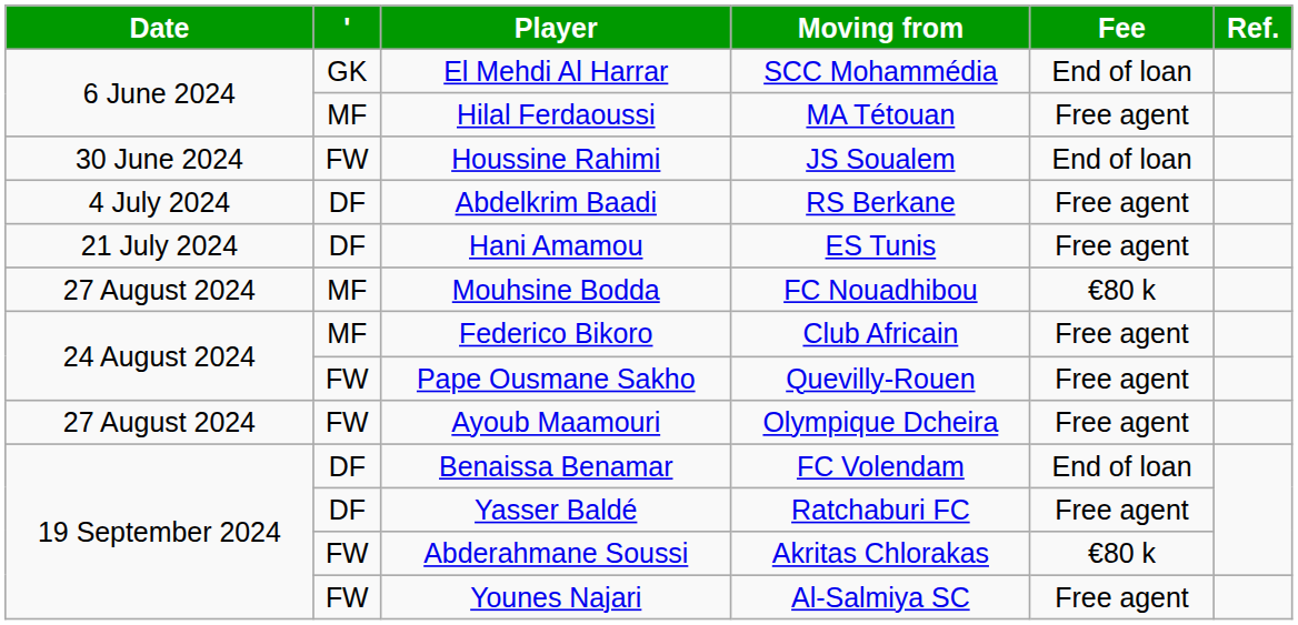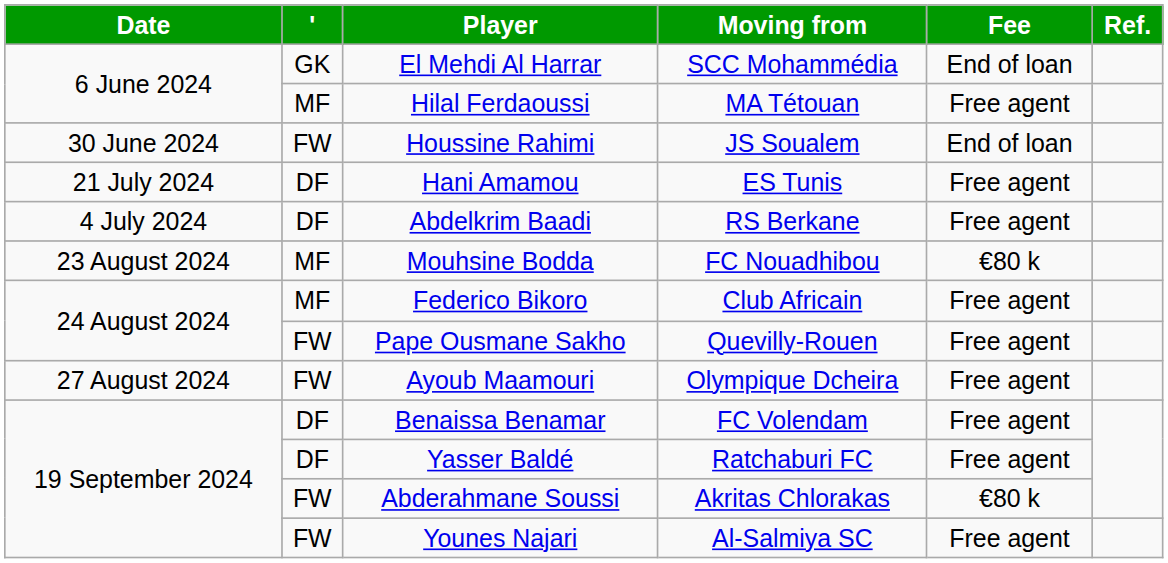 <table class="wikitable sortable" style="width:80%; text-align:center; font-size:95%; text-align:centre;">
 <tr>
 <th style="background:#009900; color:white;">Date</th>
 <th style="background:#009900; color:white;">'</th>
 <th style="background:#009900; color:white;">Player</th>
 <th style="background:#009900; color:white;">Moving from</th>
 <th style="background:#009900; color:white;">Fee</th>
 <th style="background:#009900; color:white;">Ref.</th>
 </tr>
 <tr>
 <td rowspan="2">6 June 2024</td>
 <td>GK</td>
 <td> <a href='#'>El Mehdi Al Harrar</a></td>
 <td><a href='#'>SCC Mohammédia</a></td>
 <td>End of loan</td>
 <td></td>
 </tr>
 <tr>
 <td>MF</td>
 <td> <a href='#'>Hilal Ferdaoussi</a></td>
 <td><a href='#'>MA Tétouan</a></td>
 <td>Free agent</td>
 <td></td>
 </tr>
 <tr>
 <td>30 June 2024</td>
 <td>FW</td>
 <td> <a href='#'>Houssine Rahimi</a></td>
 <td><a href='#'>JS Soualem</a></td>
 <td>End of loan</td>
 <td></td>
 </tr>
 <tr>
+<td>21 July 2024</td>
+<td>DF</td>
+<td> <a href='#'>Hani Amamou</a></td>
+<td> <a href='#'>ES Tunis</a></td>
+<td>Free agent</td>
+<td></td>
+</tr>
+<tr>
 <td>4 July 2024</td>
 <td>DF</td>
 <td> <a href='#'>Abdelkrim Baadi</a></td>
 <td><a href='#'>RS Berkane</a></td>
 <td>Free agent</td>
 <td></td>
 </tr>
 <tr>
-<td>21 July 2024</td>
-<td>DF</td>
-<td> <a href='#'>Hani Amamou</a></td>
-<td> <a href='#'>ES Tunis</a></td>
-<td>Free agent</td>
-<td></td>
-</tr>
-<tr>
-<td>27 August 2024</td>
+<td>23 August 2024</td>
 <td>MF</td>
 <td> <a href='#'>Mouhsine Bodda</a></td>
 <td> <a href='#'>FC Nouadhibou</a></td>
 <td>€80 k</td>
 <td></td>
 </tr>
 <tr>
 <td rowspan="2">24 August 2024</td>
 <td>MF</td>
 <td> <a href='#'>Federico Bikoro</a></td>
 <td> <a href='#'>Club Africain</a></td>
 <td>Free agent</td>
 <td></td>
 </tr>
 <tr>
 <td>FW</td>
 <td> <a href='#'>Pape Ousmane Sakho</a></td>
 <td> <a href='#'>Quevilly-Rouen</a></td>
 <td>Free agent</td>
 <td></td>
 </tr>
 <tr>
 <td>27 August 2024</td>
 <td>FW</td>
 <td> <a href='#'>Ayoub Maamouri</a></td>
 <td><a href='#'>Olympique Dcheira</a></td>
 <td>Free agent</td>
 <td></td>
 </tr>
 <tr>
 <td rowspan="4">19 September 2024</td>
 <td>DF</td>
 <td> <a href='#'>Benaissa Benamar</a></td>
 <td> <a href='#'>FC Volendam</a></td>
-<td>End of loan</td>
+<td>Free agent</td>
 <td rowspan="3"></td>
 </tr>
 <tr>
 <td>DF</td>
 <td> <a href='#'>Yasser Baldé</a></td>
 <td> <a href='#'>Ratchaburi FC</a></td>
 <td>Free agent</td>
 </tr>
 <tr>
 <td>FW</td>
 <td> <a href='#'>Abderahmane Soussi</a></td>
 <td> <a href='#'>Akritas Chlorakas</a></td>
 <td>€80 k</td>
 </tr>
 <tr>
 <td>FW</td>
 <td> <a href='#'>Younes Najari</a></td>
 <td> <a href='#'>Al-Salmiya SC</a></td>
 <td>Free agent</td>
 <td></td>
 </tr>
 </table>
